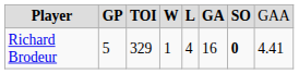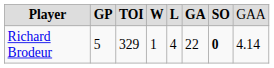 <table class="wikitable" width="50%">
 <tr align="center"  bgcolor="#dddddd">
 <td><strong>Player</strong></td>
 <td><strong>GP</strong></td>
 <td><strong>TOI</strong></td>
 <td><strong>W</strong></td>
 <td><strong>L</strong></td>
 <td><strong>GA</strong></td>
 <td><strong>SO</strong></td>
 <td>GAA</td>
 </tr>
 <tr>
 <td><a href='#'>Richard Brodeur</a></td>
 <td>5</td>
 <td>329</td>
 <td>1</td>
 <td>4</td>
-<td>16</td>
+<td>22</td>
 <td><strong>0</strong></td>
-<td>4.41</td>
+<td>4.14</td>
 </tr>
 </table>
